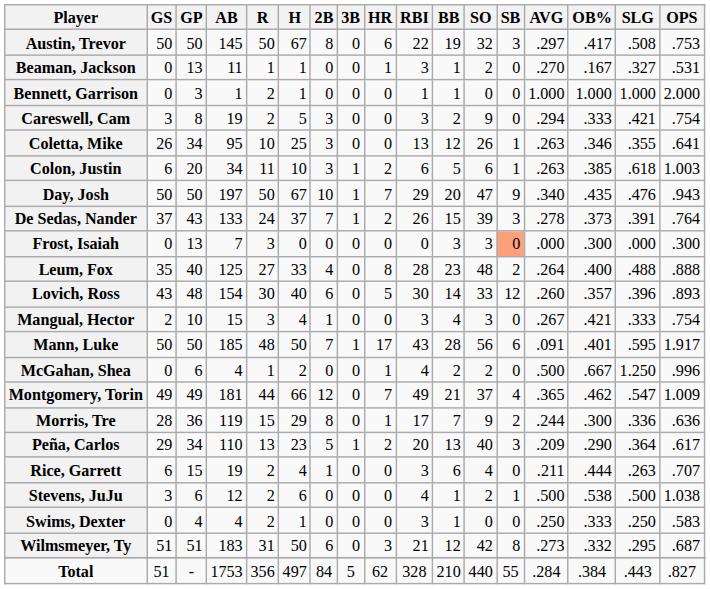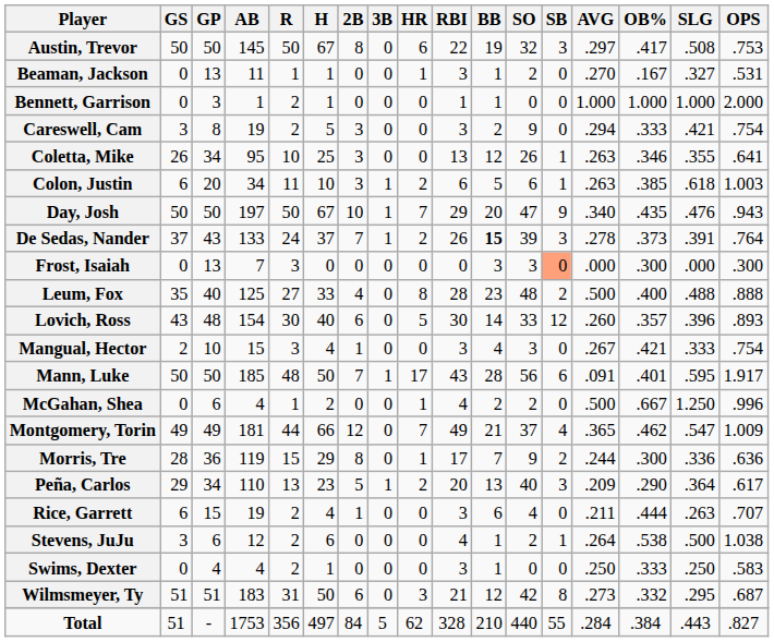 <table class="wikitable sortable" style="font-size:70%;">
 <tr>
 <th scope="col" style=>Player</th>
 <th scope="col" style=>GS</th>
 <th scope="col" style=>GP</th>
 <th scope="col" style=>AB</th>
 <th scope="col" style=>R</th>
 <th scope="col" style=>H</th>
 <th scope="col" style=>2B</th>
 <th scope="col" style=>3B</th>
 <th scope="col" style=>HR</th>
 <th scope="col" style=>RBI</th>
 <th scope="col" style=>BB</th>
 <th scope="col" style=>SO</th>
 <th scope="col" style=>SB</th>
 <th scope="col" style=>AVG</th>
 <th scope="col" style=>OB%</th>
 <th scope="col" style=>SLG</th>
 <th scope="col" style=>OPS</th>
 </tr>
 <tr>
 <th style=white-space:nowrap>Austin, Trevor</th>
 <td style="text-align:right;">50</td>
 <td style="text-align:right;">50</td>
 <td style="text-align:right;">145</td>
 <td style="text-align:right;">50</td>
 <td style="text-align:right;">67</td>
 <td style="text-align:right;">8</td>
 <td style="text-align:right;">0</td>
 <td style="text-align:right;">6</td>
 <td style="text-align:right;">22</td>
 <td style="text-align:right;">19</td>
 <td style="text-align:right;">32</td>
 <td style="text-align:right;">3</td>
 <td style="text-align:right;">.297</td>
 <td style="text-align:right;">.417</td>
 <td style="text-align:right;">.508</td>
 <td style="text-align:right;">.753</td>
 </tr>
 <tr>
 <th style=white-space:nowrap>Beaman, Jackson</th>
 <td style="text-align:right;">0</td>
 <td style="text-align:right;">13</td>
 <td style="text-align:right;">11</td>
 <td style="text-align:right;">1</td>
 <td style="text-align:right;">1</td>
 <td style="text-align:right;">0</td>
 <td style="text-align:right;">0</td>
 <td style="text-align:right;">1</td>
 <td style="text-align:right;">3</td>
 <td style="text-align:right;">1</td>
 <td style="text-align:right;">2</td>
 <td style="text-align:right;">0</td>
 <td style="text-align:right;">.270</td>
 <td style="text-align:right;">.167</td>
 <td style="text-align:right;">.327</td>
 <td style="text-align:right;">.531</td>
 </tr>
 <tr>
 <th style=white-space:nowrap>Bennett, Garrison</th>
 <td style="text-align:right;">0</td>
 <td style="text-align:right;">3</td>
 <td style="text-align:right;">1</td>
 <td style="text-align:right;">2</td>
 <td style="text-align:right;">1</td>
 <td style="text-align:right;">0</td>
 <td style="text-align:right;">0</td>
 <td style="text-align:right;">0</td>
 <td style="text-align:right;">1</td>
 <td style="text-align:right;">1</td>
 <td style="text-align:right;">0</td>
 <td style="text-align:right;">0</td>
 <td style="text-align:right;">1.000</td>
 <td style="text-align:right;">1.000</td>
 <td style="text-align:right;">1.000</td>
 <td style="text-align:right;">2.000</td>
 </tr>
 <tr>
 <th style=white-space:nowrap>Careswell, Cam</th>
 <td style="text-align:right;">3</td>
 <td style="text-align:right;">8</td>
 <td style="text-align:right;">19</td>
 <td style="text-align:right;">2</td>
 <td style="text-align:right;">5</td>
 <td style="text-align:right;">3</td>
 <td style="text-align:right;">0</td>
 <td style="text-align:right;">0</td>
 <td style="text-align:right;">3</td>
 <td style="text-align:right;">2</td>
 <td style="text-align:right;">9</td>
 <td style="text-align:right;">0</td>
 <td style="text-align:right;">.294</td>
 <td style="text-align:right;">.333</td>
 <td style="text-align:right;">.421</td>
 <td style="text-align:right;">.754</td>
 </tr>
 <tr>
 <th style=white-space:nowrap>Coletta, Mike</th>
 <td style="text-align:right;">26</td>
 <td style="text-align:right;">34</td>
 <td style="text-align:right;">95</td>
 <td style="text-align:right;">10</td>
 <td style="text-align:right;">25</td>
 <td style="text-align:right;">3</td>
 <td style="text-align:right;">0</td>
 <td style="text-align:right;">0</td>
 <td style="text-align:right;">13</td>
 <td style="text-align:right;">12</td>
 <td style="text-align:right;">26</td>
 <td style="text-align:right;">1</td>
 <td style="text-align:right;">.263</td>
 <td style="text-align:right;">.346</td>
 <td style="text-align:right;">.355</td>
 <td style="text-align:right;">.641</td>
 </tr>
 <tr>
 <th style=white-space:nowrap>Colon, Justin</th>
 <td style="text-align:right;">6</td>
 <td style="text-align:right;">20</td>
 <td style="text-align:right;">34</td>
 <td style="text-align:right;">11</td>
 <td style="text-align:right;">10</td>
 <td style="text-align:right;">3</td>
 <td style="text-align:right;">1</td>
 <td style="text-align:right;">2</td>
 <td style="text-align:right;">6</td>
 <td style="text-align:right;">5</td>
 <td style="text-align:right;">6</td>
 <td style="text-align:right;">1</td>
 <td style="text-align:right;">.263</td>
 <td style="text-align:right;">.385</td>
 <td style="text-align:right;">.618</td>
 <td style="text-align:right;">1.003</td>
 </tr>
 <tr>
 <th style=white-space:nowrap>Day, Josh</th>
 <td style="text-align:right;">50</td>
 <td style="text-align:right;">50</td>
 <td style="text-align:right;">197</td>
 <td style="text-align:right;">50</td>
 <td style="text-align:right;">67</td>
 <td style="text-align:right;">10</td>
 <td style="text-align:right;">1</td>
 <td style="text-align:right;">7</td>
 <td style="text-align:right;">29</td>
 <td style="text-align:right;">20</td>
 <td style="text-align:right;">47</td>
 <td style="text-align:right;">9</td>
 <td style="text-align:right;">.340</td>
 <td style="text-align:right;">.435</td>
 <td style="text-align:right;">.476</td>
 <td style="text-align:right;">.943</td>
 </tr>
 <tr>
 <th style=white-space:nowrap>De Sedas, Nander</th>
 <td style="text-align:right;">37</td>
 <td style="text-align:right;">43</td>
 <td style="text-align:right;">133</td>
 <td style="text-align:right;">24</td>
 <td style="text-align:right;">37</td>
 <td style="text-align:right;">7</td>
 <td style="text-align:right;">1</td>
 <td style="text-align:right;">2</td>
 <td style="text-align:right;">26</td>
-<td style="text-align:right;">15</td>
+<td style="text-align:right;"><strong>15</strong></td>
 <td style="text-align:right;">39</td>
 <td style="text-align:right;">3</td>
 <td style="text-align:right;">.278</td>
 <td style="text-align:right;">.373</td>
 <td style="text-align:right;">.391</td>
 <td style="text-align:right;">.764</td>
 </tr>
 <tr>
 <th style=white-space:nowrap>Frost, Isaiah</th>
 <td style="text-align:right;">0</td>
 <td style="text-align:right;">13</td>
 <td style="text-align:right;">7</td>
 <td style="text-align:right;">3</td>
 <td style="text-align:right;">0</td>
 <td style="text-align:right;">0</td>
 <td style="text-align:right;">0</td>
 <td style="text-align:right;">0</td>
 <td style="text-align:right;">0</td>
 <td style="text-align:right;">3</td>
 <td style="text-align:right;">3</td>
 <td style="background: lightsalmon; text-align:right;">0</td>
 <td style="text-align:right;">.000</td>
 <td style="text-align:right;">.300</td>
 <td style="text-align:right;">.000</td>
 <td style="text-align:right;">.300</td>
 </tr>
 <tr>
 <th style=white-space:nowrap>Leum, Fox</th>
 <td style="text-align:right;">35</td>
 <td style="text-align:right;">40</td>
 <td style="text-align:right;">125</td>
 <td style="text-align:right;">27</td>
 <td style="text-align:right;">33</td>
 <td style="text-align:right;">4</td>
 <td style="text-align:right;">0</td>
 <td style="text-align:right;">8</td>
 <td style="text-align:right;">28</td>
 <td style="text-align:right;">23</td>
 <td style="text-align:right;">48</td>
 <td style="text-align:right;">2</td>
-<td style="text-align:right;">.264</td>
+<td style="text-align:right;">.500</td>
 <td style="text-align:right;">.400</td>
 <td style="text-align:right;">.488</td>
 <td style="text-align:right;">.888</td>
 </tr>
 <tr>
 <th style=white-space:nowrap>Lovich, Ross</th>
 <td style="text-align:right;">43</td>
 <td style="text-align:right;">48</td>
 <td style="text-align:right;">154</td>
 <td style="text-align:right;">30</td>
 <td style="text-align:right;">40</td>
 <td style="text-align:right;">6</td>
 <td style="text-align:right;">0</td>
 <td style="text-align:right;">5</td>
 <td style="text-align:right;">30</td>
 <td style="text-align:right;">14</td>
 <td style="text-align:right;">33</td>
 <td style="text-align:right;">12</td>
 <td style="text-align:right;">.260</td>
 <td style="text-align:right;">.357</td>
 <td style="text-align:right;">.396</td>
 <td style="text-align:right;">.893</td>
 </tr>
 <tr>
 <th style=white-space:nowrap>Mangual, Hector</th>
 <td style="text-align:right;">2</td>
 <td style="text-align:right;">10</td>
 <td style="text-align:right;">15</td>
 <td style="text-align:right;">3</td>
 <td style="text-align:right;">4</td>
 <td style="text-align:right;">1</td>
 <td style="text-align:right;">0</td>
 <td style="text-align:right;">0</td>
 <td style="text-align:right;">3</td>
 <td style="text-align:right;">4</td>
 <td style="text-align:right;">3</td>
 <td style="text-align:right;">0</td>
 <td style="text-align:right;">.267</td>
 <td style="text-align:right;">.421</td>
 <td style="text-align:right;">.333</td>
 <td style="text-align:right;">.754</td>
 </tr>
 <tr>
 <th style=white-space:nowrap>Mann, Luke</th>
 <td style="text-align:right;">50</td>
 <td style="text-align:right;">50</td>
 <td style="text-align:right;">185</td>
 <td style="text-align:right;">48</td>
 <td style="text-align:right;">50</td>
 <td style="text-align:right;">7</td>
 <td style="text-align:right;">1</td>
 <td style="text-align:right;">17</td>
 <td style="text-align:right;">43</td>
 <td style="text-align:right;">28</td>
 <td style="text-align:right;">56</td>
 <td style="text-align:right;">6</td>
 <td style="text-align:right;">.091</td>
 <td style="text-align:right;">.401</td>
 <td style="text-align:right;">.595</td>
 <td style="text-align:right;">1.917</td>
 </tr>
 <tr>
 <th style=white-space:nowrap>McGahan, Shea</th>
 <td style="text-align:right;">0</td>
 <td style="text-align:right;">6</td>
 <td style="text-align:right;">4</td>
 <td style="text-align:right;">1</td>
 <td style="text-align:right;">2</td>
 <td style="text-align:right;">0</td>
 <td style="text-align:right;">0</td>
 <td style="text-align:right;">1</td>
 <td style="text-align:right;">4</td>
 <td style="text-align:right;">2</td>
 <td style="text-align:right;">2</td>
 <td style="text-align:right;">0</td>
 <td style="text-align:right;">.500</td>
 <td style="text-align:right;">.667</td>
 <td style="text-align:right;">1.250</td>
 <td style="text-align:right;">.996</td>
 </tr>
 <tr>
 <th style=white-space:nowrap>Montgomery, Torin</th>
 <td style="text-align:right;">49</td>
 <td style="text-align:right;">49</td>
 <td style="text-align:right;">181</td>
 <td style="text-align:right;">44</td>
 <td style="text-align:right;">66</td>
 <td style="text-align:right;">12</td>
 <td style="text-align:right;">0</td>
 <td style="text-align:right;">7</td>
 <td style="text-align:right;">49</td>
 <td style="text-align:right;">21</td>
 <td style="text-align:right;">37</td>
 <td style="text-align:right;">4</td>
 <td style="text-align:right;">.365</td>
 <td style="text-align:right;">.462</td>
 <td style="text-align:right;">.547</td>
 <td style="text-align:right;">1.009</td>
 </tr>
 <tr>
 <th style=white-space:nowrap>Morris, Tre</th>
 <td style="text-align:right;">28</td>
 <td style="text-align:right;">36</td>
 <td style="text-align:right;">119</td>
 <td style="text-align:right;">15</td>
 <td style="text-align:right;">29</td>
 <td style="text-align:right;">8</td>
 <td style="text-align:right;">0</td>
 <td style="text-align:right;">1</td>
 <td style="text-align:right;">17</td>
 <td style="text-align:right;">7</td>
 <td style="text-align:right;">9</td>
 <td style="text-align:right;">2</td>
 <td style="text-align:right;">.244</td>
 <td style="text-align:right;">.300</td>
 <td style="text-align:right;">.336</td>
 <td style="text-align:right;">.636</td>
 </tr>
 <tr>
 <th style=white-space:nowrap>Peña, Carlos</th>
 <td style="text-align:right;">29</td>
 <td style="text-align:right;">34</td>
 <td style="text-align:right;">110</td>
 <td style="text-align:right;">13</td>
 <td style="text-align:right;">23</td>
 <td style="text-align:right;">5</td>
 <td style="text-align:right;">1</td>
 <td style="text-align:right;">2</td>
 <td style="text-align:right;">20</td>
 <td style="text-align:right;">13</td>
 <td style="text-align:right;">40</td>
 <td style="text-align:right;">3</td>
 <td style="text-align:right;">.209</td>
 <td style="text-align:right;">.290</td>
 <td style="text-align:right;">.364</td>
 <td style="text-align:right;">.617</td>
 </tr>
 <tr>
 <th style=white-space:nowrap>Rice, Garrett</th>
 <td style="text-align:right;">6</td>
 <td style="text-align:right;">15</td>
 <td style="text-align:right;">19</td>
 <td style="text-align:right;">2</td>
 <td style="text-align:right;">4</td>
 <td style="text-align:right;">1</td>
 <td style="text-align:right;">0</td>
 <td style="text-align:right;">0</td>
 <td style="text-align:right;">3</td>
 <td style="text-align:right;">6</td>
 <td style="text-align:right;">4</td>
 <td style="text-align:right;">0</td>
 <td style="text-align:right;">.211</td>
 <td style="text-align:right;">.444</td>
 <td style="text-align:right;">.263</td>
 <td style="text-align:right;">.707</td>
 </tr>
 <tr>
 <th style=white-space:nowrap>Stevens, JuJu</th>
 <td style="text-align:right;">3</td>
 <td style="text-align:right;">6</td>
 <td style="text-align:right;">12</td>
 <td style="text-align:right;">2</td>
 <td style="text-align:right;">6</td>
 <td style="text-align:right;">0</td>
 <td style="text-align:right;">0</td>
 <td style="text-align:right;">0</td>
 <td style="text-align:right;">4</td>
 <td style="text-align:right;">1</td>
 <td style="text-align:right;">2</td>
 <td style="text-align:right;">1</td>
-<td style="text-align:right;">.500</td>
+<td style="text-align:right;">.264</td>
 <td style="text-align:right;">.538</td>
 <td style="text-align:right;">.500</td>
 <td style="text-align:right;">1.038</td>
 </tr>
 <tr>
 <th style=white-space:nowrap>Swims, Dexter</th>
 <td style="text-align:right;">0</td>
 <td style="text-align:right;">4</td>
 <td style="text-align:right;">4</td>
 <td style="text-align:right;">2</td>
 <td style="text-align:right;">1</td>
 <td style="text-align:right;">0</td>
 <td style="text-align:right;">0</td>
 <td style="text-align:right;">0</td>
 <td style="text-align:right;">3</td>
 <td style="text-align:right;">1</td>
 <td style="text-align:right;">0</td>
 <td style="text-align:right;">0</td>
 <td style="text-align:right;">.250</td>
 <td style="text-align:right;">.333</td>
 <td style="text-align:right;">.250</td>
 <td style="text-align:right;">.583</td>
 </tr>
 <tr>
 <th style=white-space:nowrap>Wilmsmeyer, Ty</th>
 <td style="text-align:right;">51</td>
 <td style="text-align:right;">51</td>
 <td style="text-align:right;">183</td>
 <td style="text-align:right;">31</td>
 <td style="text-align:right;">50</td>
 <td style="text-align:right;">6</td>
 <td style="text-align:right;">0</td>
 <td style="text-align:right;">3</td>
 <td style="text-align:right;">21</td>
 <td style="text-align:right;">12</td>
 <td style="text-align:right;">42</td>
 <td style="text-align:right;">8</td>
 <td style="text-align:right;">.273</td>
 <td style="text-align:right;">.332</td>
 <td style="text-align:right;">.295</td>
 <td style="text-align:right;">.687</td>
 </tr>
 <tr>
 </tr>
 <tr class="sortbottom" style=>
 <td align="center" style=><strong>Total</strong></td>
 <td align="center" style=>51</td>
 <td align="center" style=>-</td>
 <td align="center" style=>1753</td>
 <td align="center" style=>356</td>
 <td align="center" style=>497</td>
 <td align="center" style=>84</td>
 <td align="center" style=>5</td>
 <td align="center" style=>62</td>
 <td align="center" style=>328</td>
 <td align="center" style=>210</td>
 <td align="center" style=>440</td>
 <td align="center" style=>55</td>
 <td align="center" style=>.284</td>
 <td align="center" style=>.384</td>
 <td align="center" style=>.443</td>
 <td align="center" style=>.827</td>
 </tr>
 </table>
